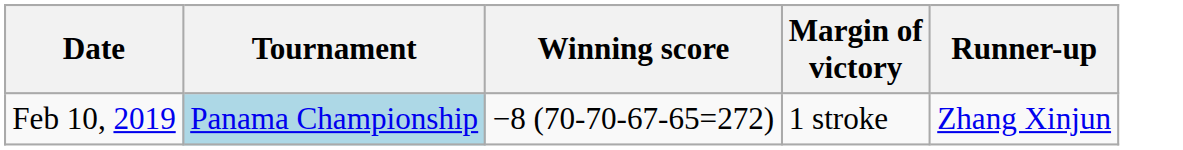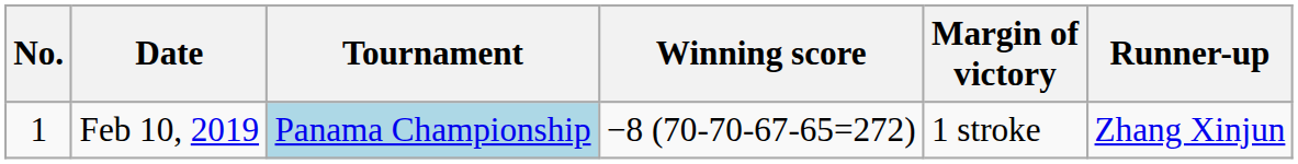 <table class="wikitable" style="font-size:95%;">
 <tr>
+<th>No.</th>
 <th>Date</th>
 <th>Tournament</th>
 <th>Winning score</th>
 <th>Margin of<br>victory</th>
 <th>Runner-up</th>
 </tr>
 <tr>
+<td align=center>1</td>
 <td align=right>Feb 10, <a href='#'>2019</a></td>
 <td style="background: lightblue;"><a href='#'>Panama Championship</a></td>
 <td>−8 (70-70-67-65=272)</td>
 <td>1 stroke</td>
 <td> <a href='#'>Zhang Xinjun</a></td>
 </tr>
 </table>
